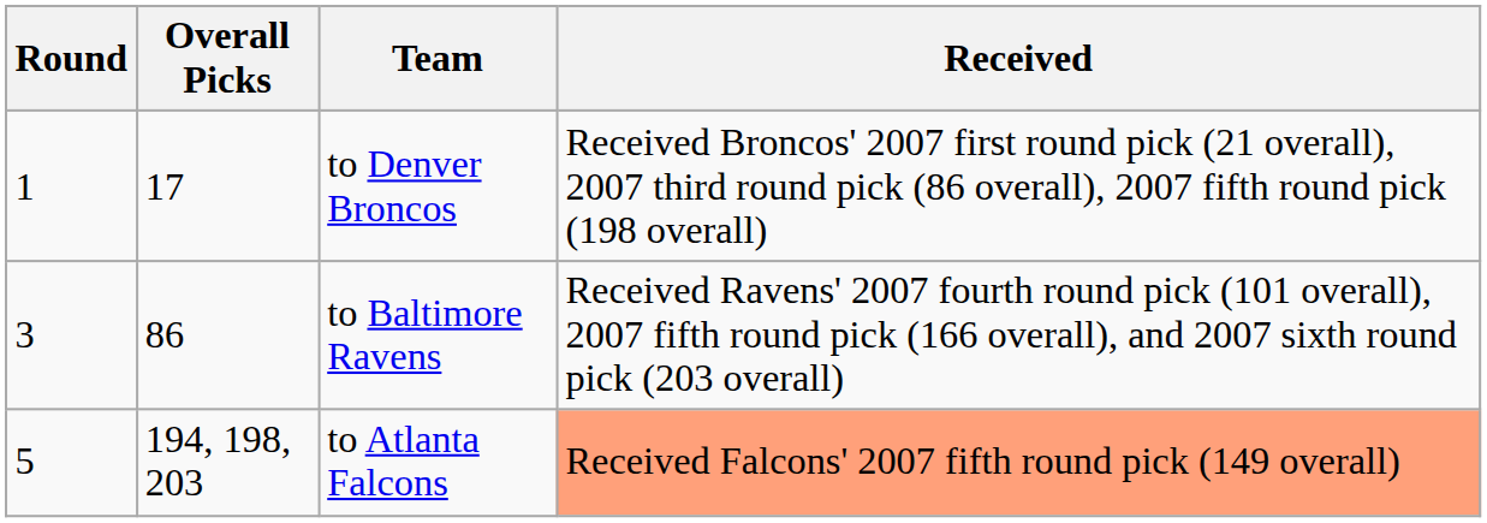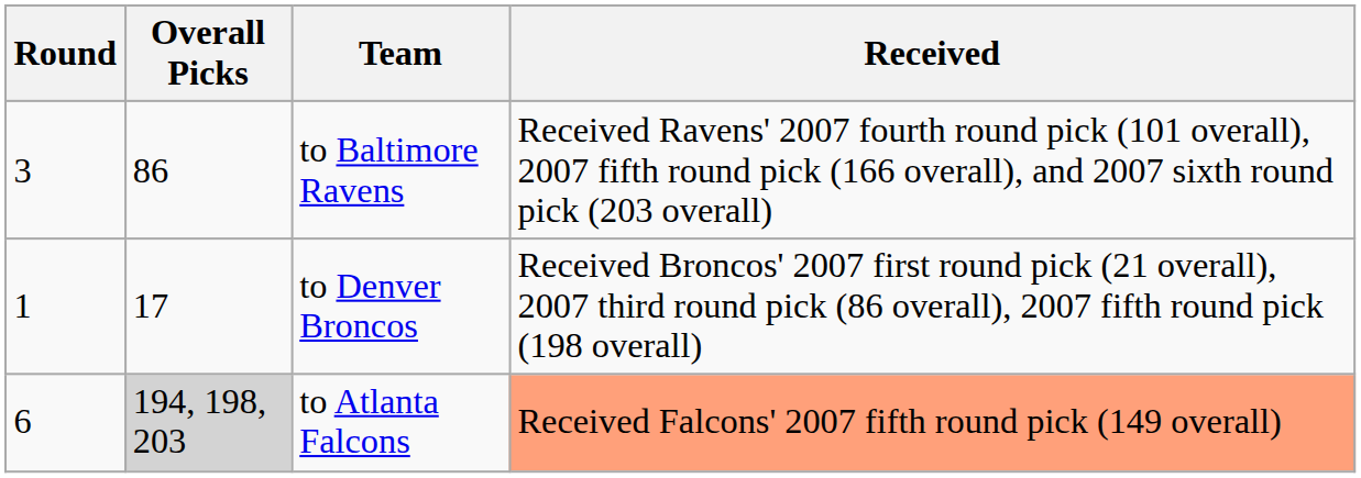 <table class="wikitable" align="center">
 <tr>
 <th>Round</th>
 <th>Overall Picks</th>
 <th>Team</th>
 <th>Received</th>
 </tr>
 <tr>
+<td>3</td>
+<td>86</td>
+<td>to <a href='#'>Baltimore Ravens</a></td>
+<td>Received Ravens' 2007 fourth round pick (101 overall), 2007 fifth round pick (166 overall), and 2007 sixth round pick (203 overall)</td>
+</tr>
+<tr>
 <td>1</td>
 <td>17</td>
 <td>to <a href='#'>Denver Broncos</a></td>
 <td>Received Broncos' 2007 first round pick (21 overall), 2007 third round pick (86 overall), 2007 fifth round pick (198 overall)</td>
 </tr>
 <tr>
-<td>3</td>
-<td>86</td>
-<td>to <a href='#'>Baltimore Ravens</a></td>
-<td>Received Ravens' 2007 fourth round pick (101 overall), 2007 fifth round pick (166 overall), and 2007 sixth round pick (203 overall)</td>
-</tr>
-<tr>
-<td>5</td>
-<td>194, 198, 203</td>
+<td>6</td>
+<td style="background: lightgrey;">194, 198, 203</td>
 <td>to <a href='#'>Atlanta Falcons</a></td>
 <td style="background: lightsalmon;">Received Falcons' 2007 fifth round pick (149 overall)</td>
 </tr>
 </table>
